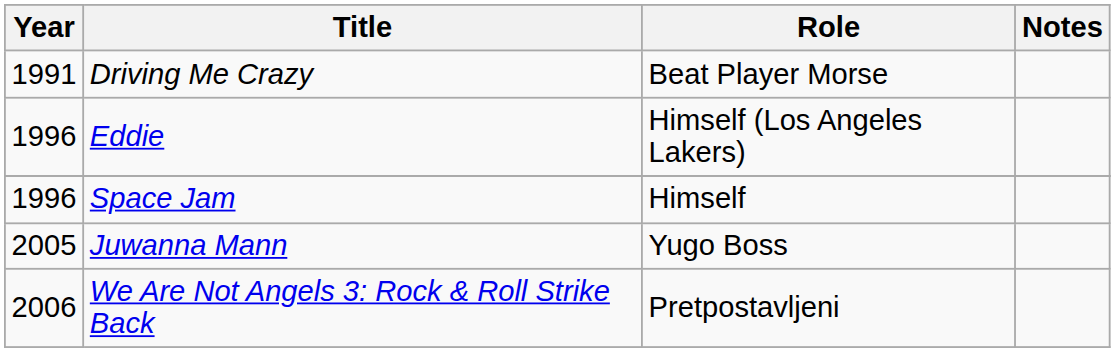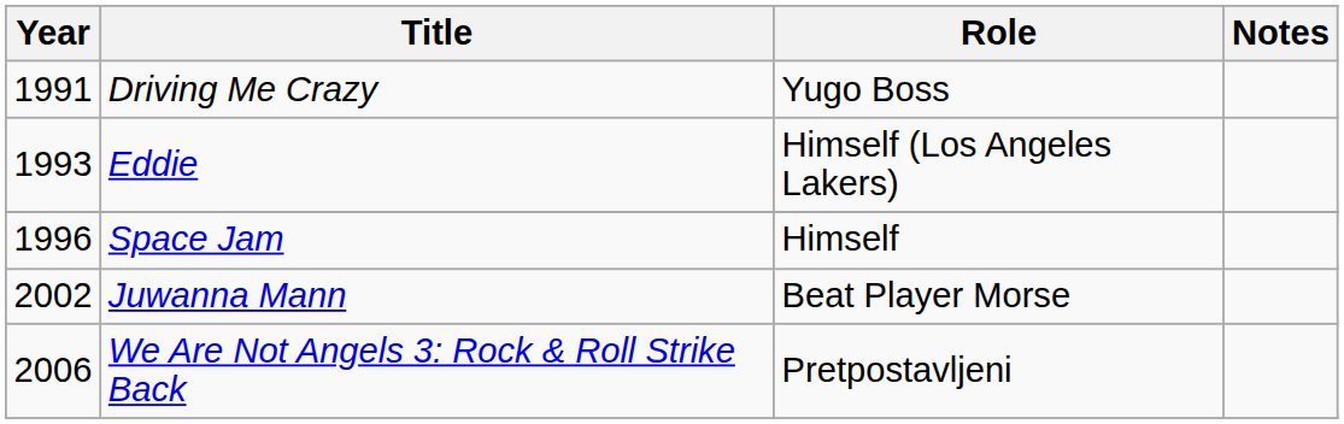 <table class="wikitable sortable">
 <tr>
 <th>Year</th>
 <th>Title</th>
 <th>Role</th>
 <th class="unsortable">Notes</th>
 </tr>
 <tr>
 <td>1991</td>
 <td><em>Driving Me Crazy</em></td>
-<td>Beat Player Morse</td>
+<td>Yugo Boss</td>
 <td></td>
 </tr>
 <tr>
-<td>1996</td>
+<td>1993</td>
 <td><em><a href='#'>Eddie</a></em></td>
 <td>Himself (Los Angeles Lakers)</td>
 <td></td>
 </tr>
 <tr>
 </tr>
 <tr>
 <td>1996</td>
 <td><em><a href='#'>Space Jam</a></em></td>
 <td>Himself</td>
 <td></td>
 </tr>
 <tr>
-<td>2005</td>
+<td>2002</td>
 <td><em><a href='#'>Juwanna Mann</a></em></td>
-<td>Yugo Boss</td>
+<td>Beat Player Morse</td>
 <td></td>
 </tr>
 <tr>
 <td>2006</td>
 <td><em><a href='#'>We Are Not Angels 3: Rock & Roll Strike Back</a></em></td>
 <td>Pretpostavljeni</td>
 <td></td>
 </tr>
 </table>
